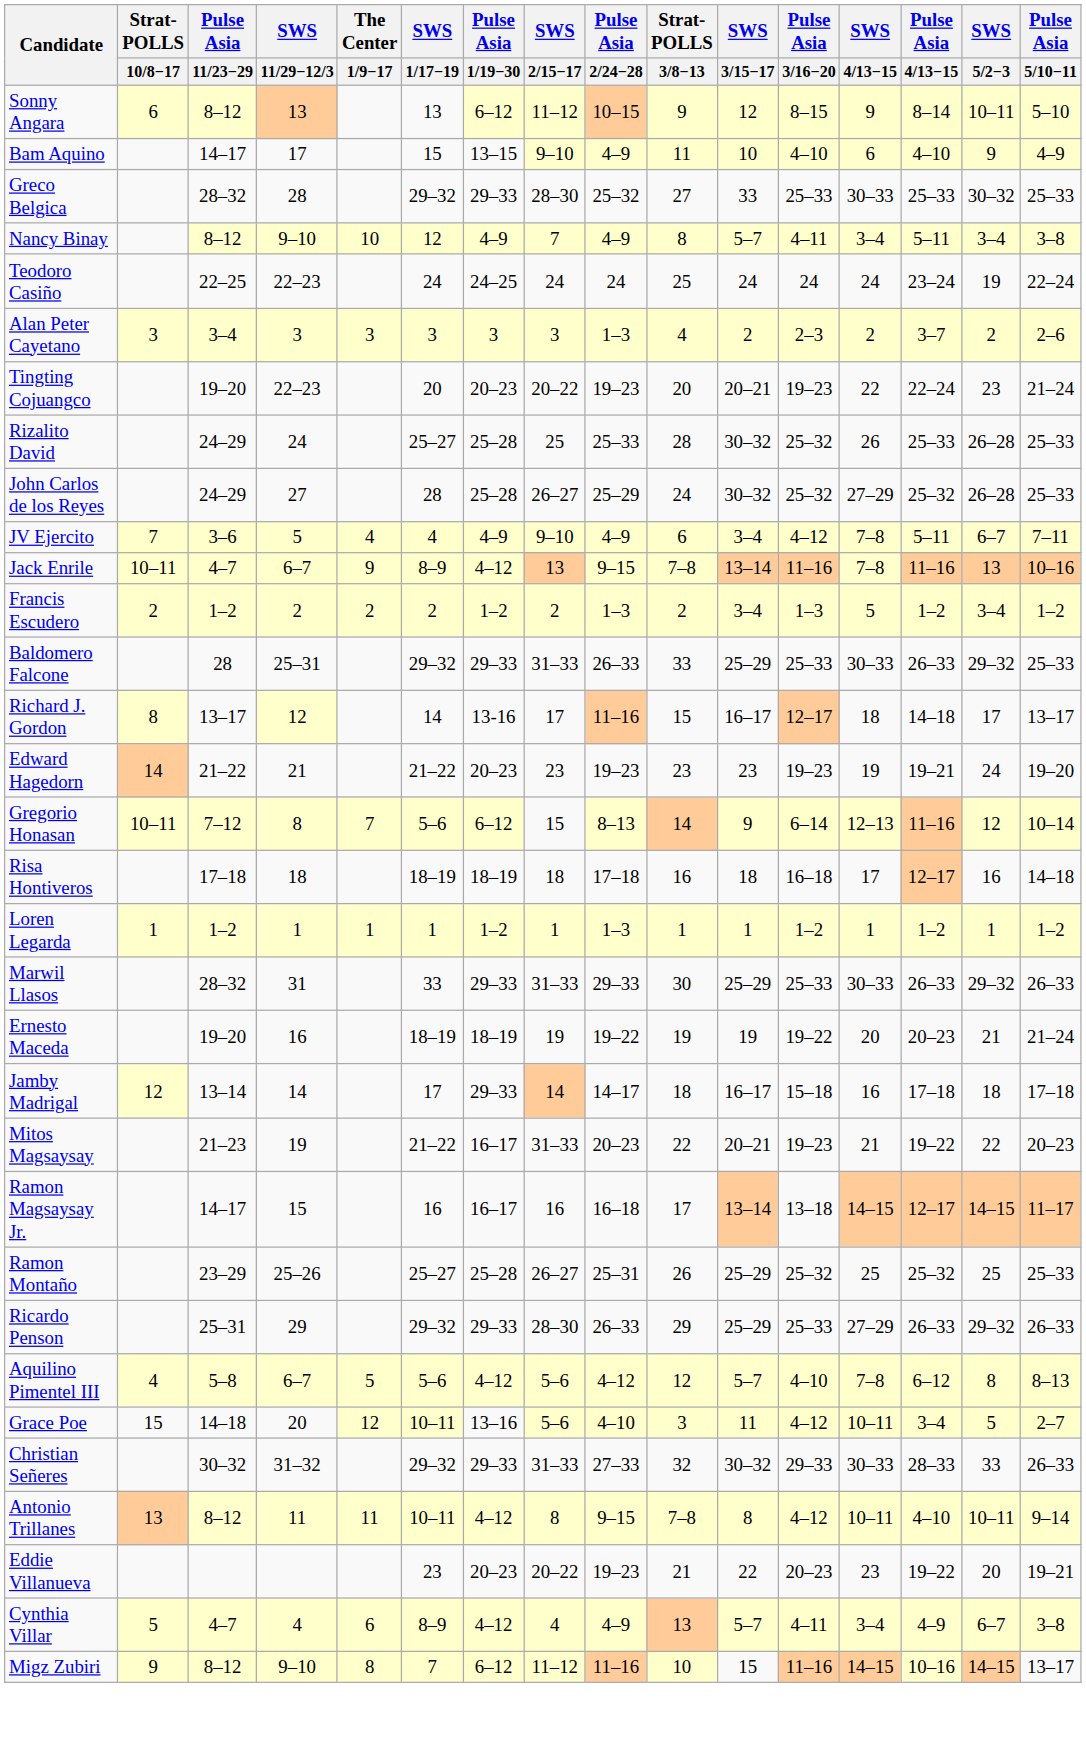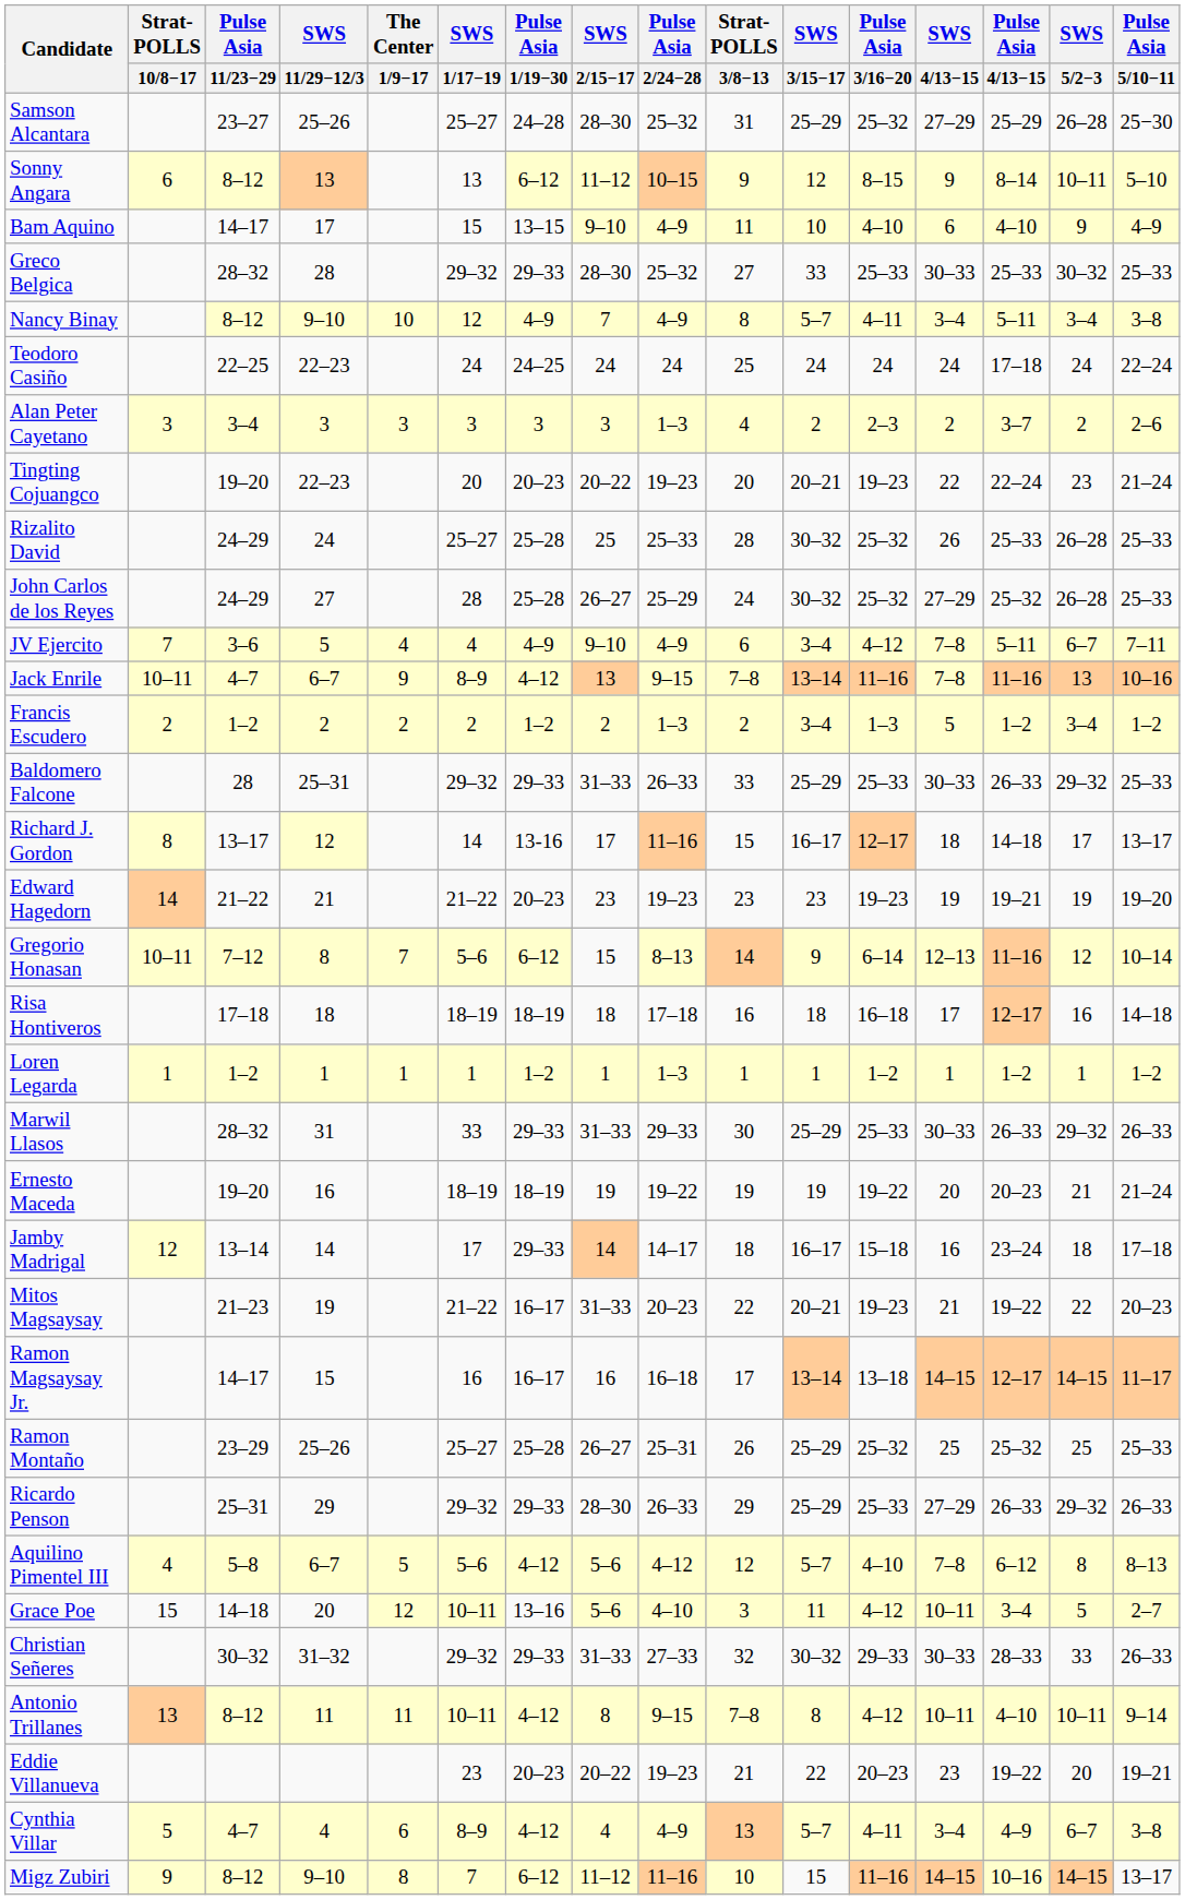 <table class="sortable wikitable" style="text-align:center; font-size:95%;">
 <tr>
 <th data-sort-type="text" style="font-size:normal" rowspan=2>Candidate</th>
 <th data-sort-type="number" width=40px>Strat-POLLS</th>
 <th data-sort-type="number" width=40px><a href='#'>Pulse Asia</a></th>
 <th data-sort-type="number" width=40px><a href='#'>SWS</a></th>
 <th data-sort-type="number" width=40px>The Center</th>
 <th data-sort-type="number" width=40px><a href='#'>SWS</a></th>
 <th data-sort-type="number" width=40px><a href='#'>Pulse Asia</a></th>
 <th data-sort-type="number" width=40px><a href='#'>SWS</a></th>
 <th data-sort-type="number" width=40px><a href='#'>Pulse Asia</a></th>
 <th data-sort-type="number" width=40px>Strat-POLLS</th>
 <th data-sort-type="number" width=40px><a href='#'>SWS</a></th>
 <th data-sort-type="number" width=40px><a href='#'>Pulse Asia</a></th>
 <th data-sort-type="number" width=40px><a href='#'>SWS</a></th>
 <th data-sort-type="number" width=40px><a href='#'>Pulse Asia</a></th>
 <th data-sort-type="number" width=40px><a href='#'>SWS</a></th>
 <th data-sort-type="number" width=40px><a href='#'>Pulse Asia</a></th>
 </tr>
 <tr class="nosort" style="font-size:85%">
 <th>10/8−17</th>
 <th>11/23−29</th>
 <th>11/29−12/3</th>
 <th>1/9−17</th>
 <th>1/17−19</th>
 <th>1/19−30</th>
 <th>2/15−17</th>
 <th>2/24−28</th>
 <th>3/8−13</th>
 <th>3/15−17</th>
 <th>3/16−20</th>
 <th>4/13−15</th>
 <th>4/13−15</th>
 <th>5/2−3</th>
 <th>5/10−11</th>
+</tr>
+<tr>
+<td align=left><a href='#'>Samson Alcantara</a></td>
+<td></td>
+<td>23–27</td>
+<td>25–26</td>
+<td></td>
+<td>25–27</td>
+<td>24–28</td>
+<td>28–30</td>
+<td>25–32</td>
+<td>31</td>
+<td>25–29</td>
+<td>25–32</td>
+<td>27–29</td>
+<td>25–29</td>
+<td>26–28</td>
+<td>25−30</td>
 </tr>
 <tr>
 <td align=left><a href='#'>Sonny Angara</a></td>
 <td bgcolor=#FFFFCC>6</td>
 <td bgcolor=#FFFFCC>8–12</td>
 <td bgcolor=#ffcc99>13</td>
 <td></td>
 <td>13</td>
 <td bgcolor=#FFFFCC>6–12</td>
 <td bgcolor=#FFFFCC>11–12</td>
 <td bgcolor=#ffcc99>10–15</td>
 <td bgcolor=#FFFFCC>9</td>
 <td bgcolor=#FFFFCC>12</td>
 <td bgcolor=#FFFFCC>8–15</td>
 <td bgcolor=#FFFFCC>9</td>
 <td bgcolor=#FFFFCC>8–14</td>
 <td bgcolor=#FFFFCC>10–11</td>
 <td bgcolor=#FFFFCC>5–10</td>
 </tr>
 <tr>
 <td align=left><a href='#'>Bam Aquino</a></td>
 <td></td>
 <td>14–17</td>
 <td>17</td>
 <td></td>
 <td>15</td>
 <td>13–15</td>
 <td bgcolor=#FFFFCC>9–10</td>
 <td bgcolor=#FFFFCC>4–9</td>
 <td bgcolor=#FFFFCC>11</td>
 <td bgcolor=#FFFFCC>10</td>
 <td bgcolor=#FFFFCC>4–10</td>
 <td bgcolor=#FFFFCC>6</td>
 <td bgcolor=#FFFFCC>4–10</td>
 <td bgcolor=#FFFFCC>9</td>
 <td bgcolor=#FFFFCC>4–9</td>
 </tr>
 <tr>
 <td align=left><a href='#'>Greco Belgica</a></td>
 <td></td>
 <td>28–32</td>
 <td>28</td>
 <td></td>
 <td>29–32</td>
 <td>29–33</td>
 <td>28–30</td>
 <td>25–32</td>
 <td>27</td>
 <td>33</td>
 <td>25–33</td>
 <td>30–33</td>
 <td>25–33</td>
 <td>30–32</td>
 <td>25–33</td>
 </tr>
 <tr>
 <td align=left><a href='#'>Nancy Binay</a></td>
 <td></td>
 <td bgcolor=#FFFFCC>8–12</td>
 <td bgcolor=#FFFFCC>9–10</td>
 <td bgcolor=#FFFFCC>10</td>
 <td bgcolor=#FFFFCC>12</td>
 <td bgcolor=#FFFFCC>4–9</td>
 <td bgcolor=#FFFFCC>7</td>
 <td bgcolor=#FFFFCC>4–9</td>
 <td bgcolor=#FFFFCC>8</td>
 <td bgcolor=#FFFFCC>5–7</td>
 <td bgcolor=#FFFFCC>4–11</td>
 <td bgcolor=#FFFFCC>3–4</td>
 <td bgcolor=#FFFFCC>5–11</td>
 <td bgcolor=#FFFFCC>3–4</td>
 <td bgcolor=#FFFFCC>3–8</td>
 </tr>
 <tr>
 <td align=left><a href='#'>Teodoro Casiño</a></td>
 <td></td>
 <td>22–25</td>
 <td>22–23</td>
 <td></td>
 <td>24</td>
 <td>24–25</td>
 <td>24</td>
 <td>24</td>
 <td>25</td>
 <td>24</td>
 <td>24</td>
 <td>24</td>
-<td>23–24</td>
-<td>19</td>
+<td>17–18</td>
+<td>24</td>
 <td>22–24</td>
 </tr>
 <tr>
 <td align=left><a href='#'>Alan Peter Cayetano</a></td>
 <td bgcolor=#FFFFCC>3</td>
 <td bgcolor=#FFFFCC>3–4</td>
 <td bgcolor=#FFFFCC>3</td>
 <td bgcolor=#FFFFCC>3</td>
 <td bgcolor=#FFFFCC>3</td>
 <td bgcolor=#FFFFCC>3</td>
 <td bgcolor=#FFFFCC>3</td>
 <td bgcolor=#FFFFCC>1–3</td>
 <td bgcolor=#FFFFCC>4</td>
 <td bgcolor=#FFFFCC>2</td>
 <td bgcolor=#FFFFCC>2–3</td>
 <td bgcolor=#FFFFCC>2</td>
 <td bgcolor=#FFFFCC>3–7</td>
 <td bgcolor=#FFFFCC>2</td>
 <td bgcolor=#FFFFCC>2–6</td>
 </tr>
 <tr>
 <td align=left><a href='#'>Tingting Cojuangco</a></td>
 <td></td>
 <td>19–20</td>
 <td>22–23</td>
 <td></td>
 <td>20</td>
 <td>20–23</td>
 <td>20–22</td>
 <td>19–23</td>
 <td>20</td>
 <td>20–21</td>
 <td>19–23</td>
 <td>22</td>
 <td>22–24</td>
 <td>23</td>
 <td>21–24</td>
 </tr>
 <tr>
 <td align=left><a href='#'>Rizalito David</a></td>
 <td></td>
 <td>24–29</td>
 <td>24</td>
 <td></td>
 <td>25–27</td>
 <td>25–28</td>
 <td>25</td>
 <td>25–33</td>
 <td>28</td>
 <td>30–32</td>
 <td>25–32</td>
 <td>26</td>
 <td>25–33</td>
 <td>26–28</td>
 <td>25–33</td>
 </tr>
 <tr>
 <td align=left><a href='#'>John Carlos de los Reyes</a></td>
 <td></td>
 <td>24–29</td>
 <td>27</td>
 <td></td>
 <td>28</td>
 <td>25–28</td>
 <td>26–27</td>
 <td>25–29</td>
 <td>24</td>
 <td>30–32</td>
 <td>25–32</td>
 <td>27–29</td>
 <td>25–32</td>
 <td>26–28</td>
 <td>25–33</td>
 </tr>
 <tr>
 <td align=left><a href='#'>JV Ejercito</a></td>
 <td bgcolor=#FFFFCC>7</td>
 <td bgcolor=#FFFFCC>3–6</td>
 <td bgcolor=#FFFFCC>5</td>
 <td bgcolor=#FFFFCC>4</td>
 <td bgcolor=#FFFFCC>4</td>
 <td bgcolor=#FFFFCC>4–9</td>
 <td bgcolor=#FFFFCC>9–10</td>
 <td bgcolor=#FFFFCC>4–9</td>
 <td bgcolor=#FFFFCC>6</td>
 <td bgcolor=#FFFFCC>3–4</td>
 <td bgcolor=#FFFFCC>4–12</td>
 <td bgcolor=#FFFFCC>7–8</td>
 <td bgcolor=#FFFFCC>5–11</td>
 <td bgcolor=#FFFFCC>6–7</td>
 <td bgcolor=#FFFFCC>7–11</td>
 </tr>
 <tr>
 <td align=left><a href='#'>Jack Enrile</a></td>
 <td bgcolor=#FFFFCC>10–11</td>
 <td bgcolor=#FFFFCC>4–7</td>
 <td bgcolor=#FFFFCC>6–7</td>
 <td bgcolor=#FFFFCC>9</td>
 <td bgcolor=#FFFFCC>8–9</td>
 <td bgcolor=#FFFFCC>4–12</td>
 <td bgcolor=#ffcc99>13</td>
 <td bgcolor=#FFFFCC>9–15</td>
 <td bgcolor=#FFFFCC>7–8</td>
 <td bgcolor=#ffcc99>13–14</td>
 <td bgcolor=#ffcc99>11–16</td>
 <td bgcolor=#FFFFCC>7–8</td>
 <td bgcolor=#ffcc99>11–16</td>
 <td bgcolor=#ffcc99>13</td>
 <td bgcolor=#ffcc99>10–16</td>
 </tr>
 <tr>
 <td align=left><a href='#'>Francis Escudero</a></td>
 <td bgcolor=#FFFFCC>2</td>
 <td bgcolor=#FFFFCC>1–2</td>
 <td bgcolor=#FFFFCC>2</td>
 <td bgcolor=#FFFFCC>2</td>
 <td bgcolor=#FFFFCC>2</td>
 <td bgcolor=#FFFFCC>1–2</td>
 <td bgcolor=#FFFFCC>2</td>
 <td bgcolor=#FFFFCC>1–3</td>
 <td bgcolor=#FFFFCC>2</td>
 <td bgcolor=#FFFFCC>3–4</td>
 <td bgcolor=#FFFFCC>1–3</td>
 <td bgcolor=#FFFFCC>5</td>
 <td bgcolor=#FFFFCC>1–2</td>
 <td bgcolor=#FFFFCC>3–4</td>
 <td bgcolor=#FFFFCC>1–2</td>
 </tr>
 <tr>
 <td align=left><a href='#'>Baldomero Falcone</a></td>
 <td></td>
 <td>28</td>
 <td>25–31</td>
 <td></td>
 <td>29–32</td>
 <td>29–33</td>
 <td>31–33</td>
 <td>26–33</td>
 <td>33</td>
 <td>25–29</td>
 <td>25–33</td>
 <td>30–33</td>
 <td>26–33</td>
 <td>29–32</td>
 <td>25–33</td>
 </tr>
 <tr>
 <td align=left><a href='#'>Richard J. Gordon</a></td>
 <td bgcolor=#FFFFCC>8</td>
 <td>13–17</td>
 <td bgcolor=#FFFFCC>12</td>
 <td></td>
 <td>14</td>
 <td>13-16</td>
 <td>17</td>
 <td bgcolor=#ffcc99>11–16</td>
 <td>15</td>
 <td>16–17</td>
 <td bgcolor=#ffcc99>12–17</td>
 <td>18</td>
 <td>14–18</td>
 <td>17</td>
 <td>13–17</td>
 </tr>
 <tr>
 <td align=left><a href='#'>Edward Hagedorn</a></td>
 <td bgcolor=#ffcc99>14</td>
 <td>21–22</td>
 <td>21</td>
 <td></td>
 <td>21–22</td>
 <td>20–23</td>
 <td>23</td>
 <td>19–23</td>
 <td>23</td>
 <td>23</td>
 <td>19–23</td>
 <td>19</td>
 <td>19–21</td>
-<td>24</td>
+<td>19</td>
 <td>19–20</td>
 </tr>
 <tr>
 <td align=left><a href='#'>Gregorio Honasan</a></td>
 <td bgcolor=#FFFFCC>10–11</td>
 <td bgcolor=#FFFFCC>7–12</td>
 <td bgcolor=#FFFFCC>8</td>
 <td bgcolor=#FFFFCC>7</td>
 <td bgcolor=#FFFFCC>5–6</td>
 <td bgcolor=#FFFFCC>6–12</td>
 <td>15</td>
 <td bgcolor=#FFFFCC>8–13</td>
 <td bgcolor=#ffcc99>14</td>
 <td bgcolor=#FFFFCC>9</td>
 <td bgcolor=#FFFFCC>6–14</td>
 <td bgcolor=#FFFFCC>12–13</td>
 <td bgcolor=#ffcc99>11–16</td>
 <td bgcolor=#FFFFCC>12</td>
 <td bgcolor=#FFFFCC>10–14</td>
 </tr>
 <tr>
 <td align=left><a href='#'>Risa Hontiveros</a></td>
 <td></td>
 <td>17–18</td>
 <td>18</td>
 <td></td>
 <td>18–19</td>
 <td>18–19</td>
 <td>18</td>
 <td>17–18</td>
 <td>16</td>
 <td>18</td>
 <td>16–18</td>
 <td>17</td>
 <td bgcolor=#ffcc99>12–17</td>
 <td>16</td>
 <td>14–18</td>
 </tr>
 <tr>
 <td align=left><a href='#'>Loren Legarda</a></td>
 <td bgcolor=#FFFFCC>1</td>
 <td bgcolor=#FFFFCC>1–2</td>
 <td bgcolor=#FFFFCC>1</td>
 <td bgcolor=#FFFFCC>1</td>
 <td bgcolor=#FFFFCC>1</td>
 <td bgcolor=#FFFFCC>1–2</td>
 <td bgcolor=#FFFFCC>1</td>
 <td bgcolor=#FFFFCC>1–3</td>
 <td bgcolor=#FFFFCC>1</td>
 <td bgcolor=#FFFFCC>1</td>
 <td bgcolor=#FFFFCC>1–2</td>
 <td bgcolor=#FFFFCC>1</td>
 <td bgcolor=#FFFFCC>1–2</td>
 <td bgcolor=#FFFFCC>1</td>
 <td bgcolor=#FFFFCC>1–2</td>
 </tr>
 <tr>
 <td align=left><a href='#'>Marwil Llasos</a></td>
 <td></td>
 <td>28–32</td>
 <td>31</td>
 <td></td>
 <td>33</td>
 <td>29–33</td>
 <td>31–33</td>
 <td>29–33</td>
 <td>30</td>
 <td>25–29</td>
 <td>25–33</td>
 <td>30–33</td>
 <td>26–33</td>
 <td>29–32</td>
 <td>26–33</td>
 </tr>
 <tr>
 <td align=left><a href='#'>Ernesto Maceda</a></td>
 <td></td>
 <td>19–20</td>
 <td>16</td>
 <td></td>
 <td>18–19</td>
 <td>18–19</td>
 <td>19</td>
 <td>19–22</td>
 <td>19</td>
 <td>19</td>
 <td>19–22</td>
 <td>20</td>
 <td>20–23</td>
 <td>21</td>
 <td>21–24</td>
 </tr>
 <tr>
 <td align=left><a href='#'>Jamby Madrigal</a></td>
 <td bgcolor=#FFFFCC>12</td>
 <td>13–14</td>
 <td>14</td>
 <td></td>
 <td>17</td>
 <td>29–33</td>
 <td bgcolor=#ffcc99>14</td>
 <td>14–17</td>
 <td>18</td>
 <td>16–17</td>
 <td>15–18</td>
 <td>16</td>
-<td>17–18</td>
+<td>23–24</td>
 <td>18</td>
 <td>17–18</td>
 </tr>
 <tr>
 <td align=left><a href='#'>Mitos Magsaysay</a></td>
 <td></td>
 <td>21–23</td>
 <td>19</td>
 <td></td>
 <td>21–22</td>
 <td>16–17</td>
 <td>31–33</td>
 <td>20–23</td>
 <td>22</td>
 <td>20–21</td>
 <td>19–23</td>
 <td>21</td>
 <td>19–22</td>
 <td>22</td>
 <td>20–23</td>
 </tr>
 <tr>
 <td align=left><a href='#'>Ramon Magsaysay Jr.</a></td>
 <td></td>
 <td>14–17</td>
 <td>15</td>
 <td></td>
 <td>16</td>
 <td>16–17</td>
 <td>16</td>
 <td>16–18</td>
 <td>17</td>
 <td bgcolor=#ffcc99>13–14</td>
 <td>13–18</td>
 <td bgcolor=#ffcc99>14–15</td>
 <td bgcolor=#ffcc99>12–17</td>
 <td bgcolor=#ffcc99>14–15</td>
 <td bgcolor=#ffcc99>11–17</td>
 </tr>
 <tr>
 <td align=left><a href='#'>Ramon Montaño</a></td>
 <td></td>
 <td>23–29</td>
 <td>25–26</td>
 <td></td>
 <td>25–27</td>
 <td>25–28</td>
 <td>26–27</td>
 <td>25–31</td>
 <td>26</td>
 <td>25–29</td>
 <td>25–32</td>
 <td>25</td>
 <td>25–32</td>
 <td>25</td>
 <td>25–33</td>
 </tr>
 <tr>
 <td align=left><a href='#'>Ricardo Penson</a></td>
 <td></td>
 <td>25–31</td>
 <td>29</td>
 <td></td>
 <td>29–32</td>
 <td>29–33</td>
 <td>28–30</td>
 <td>26–33</td>
 <td>29</td>
 <td>25–29</td>
 <td>25–33</td>
 <td>27–29</td>
 <td>26–33</td>
 <td>29–32</td>
 <td>26–33</td>
 </tr>
 <tr>
 <td align=left><a href='#'>Aquilino Pimentel III</a></td>
 <td bgcolor=#FFFFCC>4</td>
 <td bgcolor=#FFFFCC>5–8</td>
 <td bgcolor=#FFFFCC>6–7</td>
 <td bgcolor=#FFFFCC>5</td>
 <td bgcolor=#FFFFCC>5–6</td>
 <td bgcolor=#FFFFCC>4–12</td>
 <td bgcolor=#FFFFCC>5–6</td>
 <td bgcolor=#FFFFCC>4–12</td>
 <td bgcolor=#FFFFCC>12</td>
 <td bgcolor=#FFFFCC>5–7</td>
 <td bgcolor=#FFFFCC>4–10</td>
 <td bgcolor=#FFFFCC>7–8</td>
 <td bgcolor=#FFFFCC>6–12</td>
 <td bgcolor=#FFFFCC>8</td>
 <td bgcolor=#FFFFCC>8–13</td>
 </tr>
 <tr>
 <td align=left><a href='#'>Grace Poe</a></td>
 <td>15</td>
 <td>14–18</td>
 <td>20</td>
 <td bgcolor=#FFFFCC>12</td>
 <td bgcolor=#FFFFCC>10–11</td>
 <td>13–16</td>
 <td bgcolor=#FFFFCC>5–6</td>
 <td bgcolor=#FFFFCC>4–10</td>
 <td bgcolor=#FFFFCC>3</td>
 <td bgcolor=#FFFFCC>11</td>
 <td bgcolor=#FFFFCC>4–12</td>
 <td bgcolor=#FFFFCC>10–11</td>
 <td bgcolor=#FFFFCC>3–4</td>
 <td bgcolor=#FFFFCC>5</td>
 <td bgcolor=#FFFFCC>2–7</td>
 </tr>
 <tr>
 <td align=left><a href='#'>Christian Señeres</a></td>
 <td></td>
 <td>30–32</td>
 <td>31–32</td>
 <td></td>
 <td>29–32</td>
 <td>29–33</td>
 <td>31–33</td>
 <td>27–33</td>
 <td>32</td>
 <td>30–32</td>
 <td>29–33</td>
 <td>30–33</td>
 <td>28–33</td>
 <td>33</td>
 <td>26–33</td>
 </tr>
 <tr>
 <td align=left><a href='#'>Antonio Trillanes</a></td>
 <td bgcolor=#ffcc99>13</td>
 <td bgcolor=#FFFFCC>8–12</td>
 <td bgcolor=#FFFFCC>11</td>
 <td bgcolor=#FFFFCC>11</td>
 <td bgcolor=#FFFFCC>10–11</td>
 <td bgcolor=#FFFFCC>4–12</td>
 <td bgcolor=#FFFFCC>8</td>
 <td bgcolor=#FFFFCC>9–15</td>
 <td bgcolor=#FFFFCC>7–8</td>
 <td bgcolor=#FFFFCC>8</td>
 <td bgcolor=#FFFFCC>4–12</td>
 <td bgcolor=#FFFFCC>10–11</td>
 <td bgcolor=#FFFFCC>4–10</td>
 <td bgcolor=#FFFFCC>10–11</td>
 <td bgcolor=#FFFFCC>9–14</td>
 </tr>
 <tr>
 <td align=left><a href='#'>Eddie Villanueva</a></td>
 <td></td>
 <td></td>
 <td></td>
 <td></td>
 <td>23</td>
 <td>20–23</td>
 <td>20–22</td>
 <td>19–23</td>
 <td>21</td>
 <td>22</td>
 <td>20–23</td>
 <td>23</td>
 <td>19–22</td>
 <td>20</td>
 <td>19–21</td>
 </tr>
 <tr>
 <td align=left><a href='#'>Cynthia Villar</a></td>
 <td bgcolor=#FFFFCC>5</td>
 <td bgcolor=#FFFFCC>4–7</td>
 <td bgcolor=#FFFFCC>4</td>
 <td bgcolor=#FFFFCC>6</td>
 <td bgcolor=#FFFFCC>8–9</td>
 <td bgcolor=#FFFFCC>4–12</td>
 <td bgcolor=#FFFFCC>4</td>
 <td bgcolor=#FFFFCC>4–9</td>
 <td bgcolor=#ffcc99>13</td>
 <td bgcolor=#FFFFCC>5–7</td>
 <td bgcolor=#FFFFCC>4–11</td>
 <td bgcolor=#FFFFCC>3–4</td>
 <td bgcolor=#FFFFCC>4–9</td>
 <td bgcolor=#FFFFCC>6–7</td>
 <td bgcolor=#FFFFCC>3–8</td>
 </tr>
 <tr>
 <td align=left><a href='#'>Migz Zubiri</a></td>
 <td bgcolor=#FFFFCC>9</td>
 <td bgcolor=#FFFFCC>8–12</td>
 <td bgcolor=#FFFFCC>9–10</td>
 <td bgcolor=#FFFFCC>8</td>
 <td bgcolor=#FFFFCC>7</td>
 <td bgcolor=#FFFFCC>6–12</td>
 <td bgcolor=#FFFFCC>11–12</td>
 <td bgcolor=#ffcc99>11–16</td>
 <td bgcolor=#FFFFCC>10</td>
 <td>15</td>
 <td bgcolor=#ffcc99>11–16</td>
 <td bgcolor=#ffcc99>14–15</td>
 <td bgcolor=#FFFFCC>10–16</td>
 <td bgcolor=#ffcc99>14–15</td>
 <td>13–17</td>
 </tr>
 </table>
